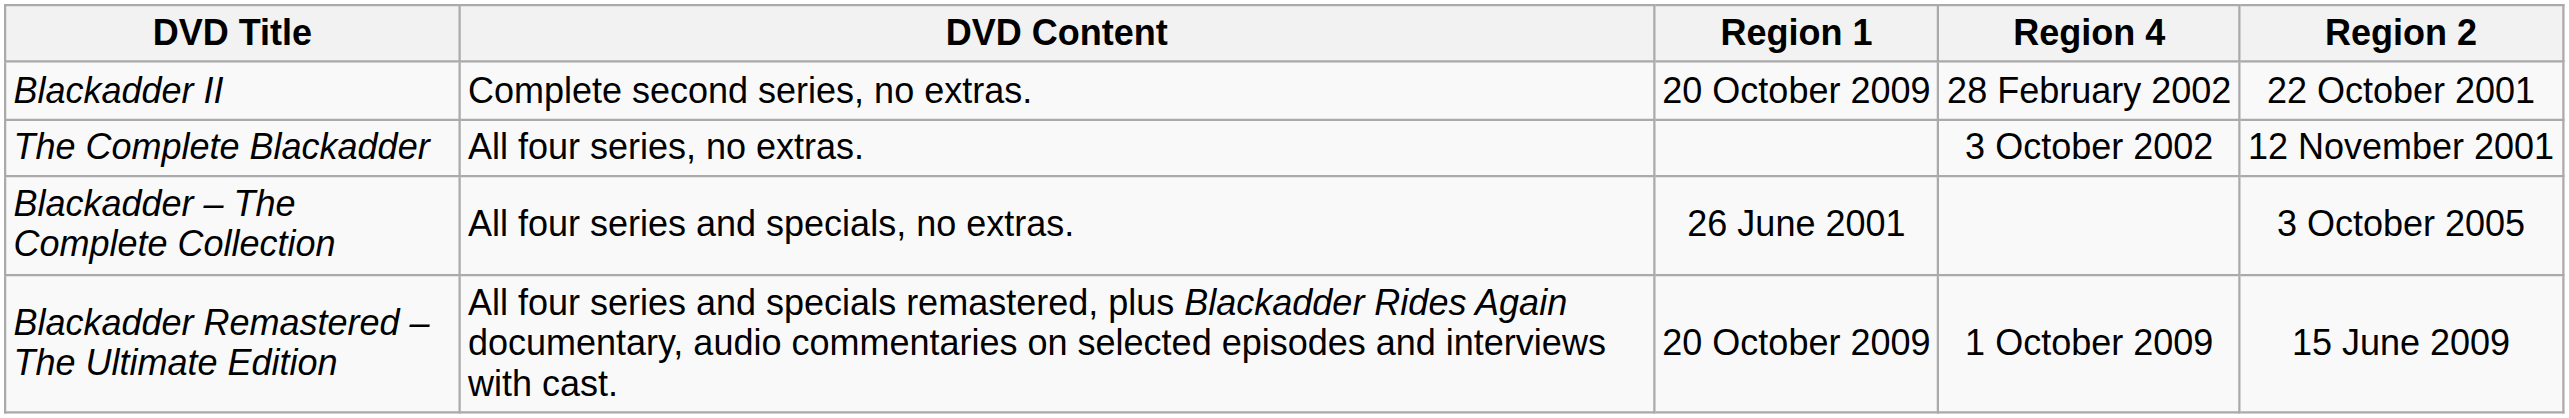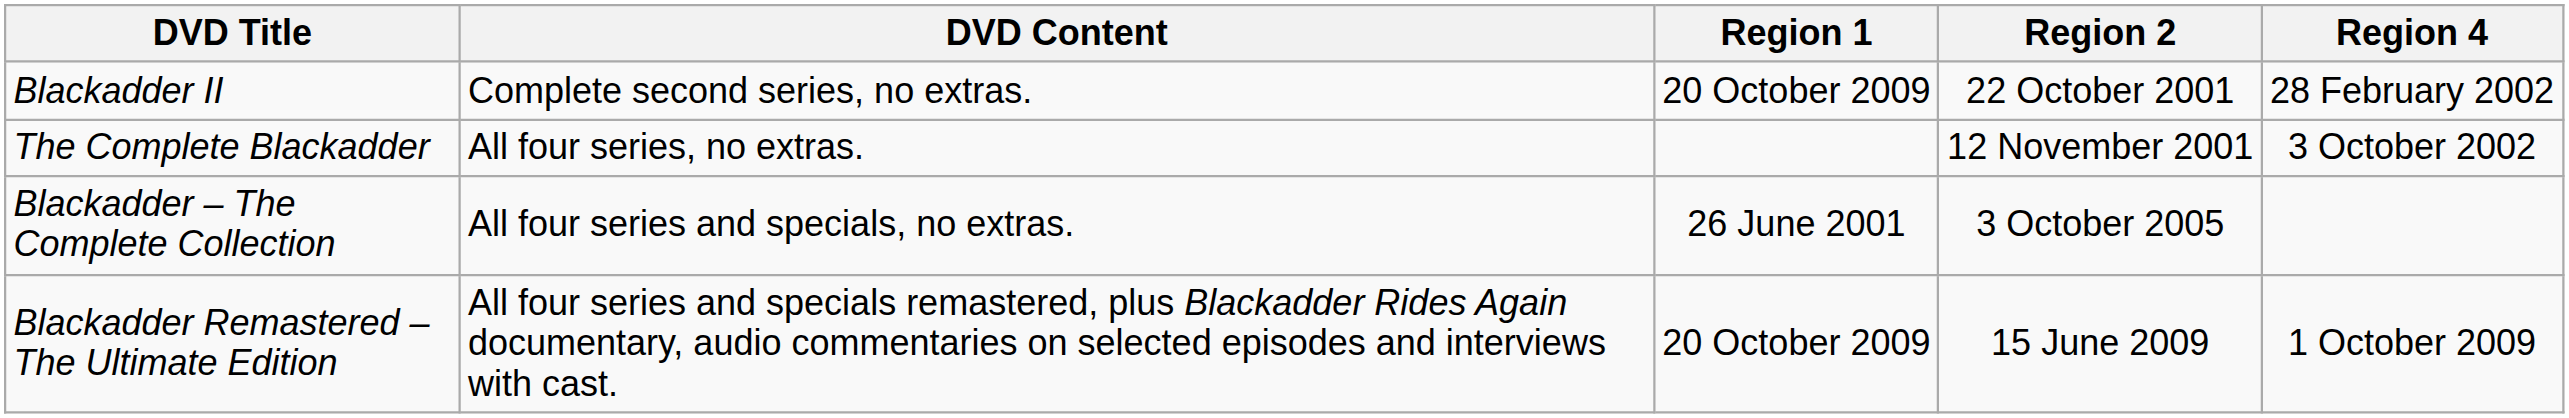 <table class="wikitable" width="90%">
 <tr>
 <th>DVD Title</th>
 <th>DVD Content</th>
 <th>Region 1</th>
+<th>Region 2</th>
 <th>Region 4</th>
-<th>Region 2</th>
 </tr>
 <tr>
 <td><em>Blackadder II</em></td>
 <td>Complete second series, no extras.</td>
 <td align="center" nowrap>20 October 2009</td>
+<td align="center" nowrap>22 October 2001</td>
 <td align="center" nowrap>28 February 2002</td>
-<td align="center" nowrap>22 October 2001</td>
 </tr>
 <tr>
 <td><em>The Complete Blackadder</em></td>
 <td>All four series, no extras.</td>
 <td></td>
+<td align="center" nowrap>12 November 2001</td>
 <td align="center" nowrap>3 October 2002</td>
-<td align="center" nowrap>12 November 2001</td>
 </tr>
 <tr>
 <td><em>Blackadder – The Complete Collection</em></td>
 <td>All four series and specials, no extras.</td>
 <td align="center" nowrap>26 June 2001</td>
+<td align="center" nowrap>3 October 2005</td>
 <td></td>
-<td align="center" nowrap>3 October 2005</td>
 </tr>
 <tr>
 <td><em>Blackadder Remastered – The Ultimate Edition</em></td>
 <td>All four series and specials remastered, plus <em>Blackadder Rides Again</em> documentary, audio commentaries on selected episodes and interviews with cast.</td>
 <td align="center" nowrap>20 October 2009</td>
+<td align="center" nowrap>15 June 2009</td>
 <td align="center" nowrap>1 October 2009</td>
-<td align="center" nowrap>15 June 2009</td>
 </tr>
 </table>
